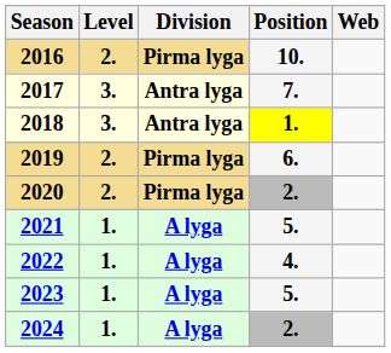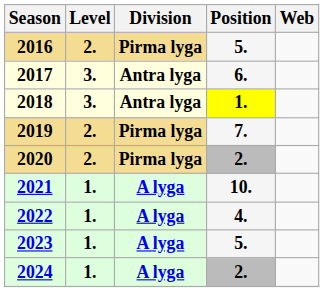 <table class="wikitable">
 <tr>
 <th>Season</th>
 <th>Level</th>
 <th>Division</th>
 <th>Position</th>
 <th>Web</th>
 </tr>
 <tr>
 <td bgcolor="#F4DC93" style="text-align:center;"><strong>2016</strong></td>
 <td bgcolor="#F4DC93" style="text-align:center;"><strong>2.</strong></td>
 <td style="background:#F4DC93;"><strong>Pirma lyga</strong></td>
-<td bgcolor="#F5F5F5" style="text-align:center;"><strong>10.</strong></td>
+<td bgcolor="#F5F5F5" style="text-align:center;"><strong>5.</strong></td>
 <td></td>
 </tr>
 <tr>
 <td bgcolor="#FFFFDD" style="text-align:center;"><strong>2017</strong></td>
 <td bgcolor="#FFFFDD" style="text-align:center;"><strong>3.</strong></td>
 <td bgcolor="#FFFFDD" style="text-align:center;"><strong>Antra lyga</strong></td>
-<td bgcolor="#F5F5F5" style="text-align:center;"><strong>7.</strong></td>
+<td bgcolor="#F5f5f5" style="text-align:center;"><strong>6.</strong></td>
 <td></td>
 </tr>
 <tr>
 <td bgcolor="#FFFFDD" style="text-align:center;"><strong>2018</strong></td>
 <td bgcolor="#FFFFDD" style="text-align:center;"><strong>3.</strong></td>
 <td bgcolor="#FFFFDD" style="text-align:center;"><strong>Antra lyga</strong></td>
 <td bgcolor="#FFFF00" style="text-align:center;"><strong>1.</strong></td>
 <td></td>
 </tr>
 <tr>
 <td bgcolor="#F4DC93" style="text-align:center;"><strong>2019</strong></td>
 <td bgcolor="#F4DC93" style="text-align:center;"><strong>2.</strong></td>
 <td style="background:#F4DC93;"><strong>Pirma lyga</strong></td>
-<td bgcolor="#F5f5f5" style="text-align:center;"><strong>6.</strong></td>
+<td bgcolor="#F5F5F5" style="text-align:center;"><strong>7.</strong></td>
 <td></td>
 </tr>
 <tr>
 <td bgcolor="#F4DC93" style="text-align:center;"><strong>2020</strong></td>
 <td bgcolor="#F4DC93" style="text-align:center;"><strong>2.</strong></td>
 <td style="background:#F4DC93;"><strong>Pirma lyga</strong></td>
 <td bgcolor="#BBBBBB" style="text-align:center;"><strong>2.</strong></td>
 <td></td>
 </tr>
 <tr>
 <td bgcolor="#DDFFDD" style="text-align:center;"><strong><a href='#'>2021</a></strong></td>
 <td bgcolor="#DDFFDD" style="text-align:center;"><strong>1.</strong></td>
 <td bgcolor="#DDFFDD" style="text-align:center;"><strong><a href='#'>A lyga</a></strong></td>
-<td bgcolor="#F5F5F5" style="text-align:center;"><strong>5.</strong></td>
+<td bgcolor="#F5F5F5" style="text-align:center;"><strong>10.</strong></td>
 <td></td>
 </tr>
 <tr>
 <td bgcolor="#DDFFDD" style="text-align:center;"><strong><a href='#'>2022</a></strong></td>
 <td bgcolor="#DDFFDD" style="text-align:center;"><strong>1.</strong></td>
 <td bgcolor="#DDFFDD" style="text-align:center;"><strong><a href='#'>A lyga</a></strong></td>
 <td bgcolor="#F5F5F5" style="text-align:center;"><strong>4.</strong></td>
 <td></td>
 </tr>
 <tr>
 <td bgcolor="#DDFFDD" style="text-align:center;"><strong><a href='#'>2023</a></strong></td>
 <td bgcolor="#DDFFDD" style="text-align:center;"><strong>1.</strong></td>
 <td bgcolor="#DDFFDD" style="text-align:center;"><strong><a href='#'>A lyga</a></strong></td>
 <td bgcolor="#F5F5F5" style="text-align:center;"><strong>5.</strong></td>
 <td></td>
 </tr>
 <tr>
 <td bgcolor="#DDFFDD" style="text-align:center;"><strong><a href='#'>2024</a></strong></td>
 <td bgcolor="#DDFFDD" style="text-align:center;"><strong>1.</strong></td>
 <td bgcolor="#DDFFDD" style="text-align:center;"><strong><a href='#'>A lyga</a></strong></td>
 <td bgcolor="#BBBBBB" style="text-align:center;"><strong>2.</strong></td>
 <td></td>
 </tr>
 <tr>
 </tr>
 </table>
